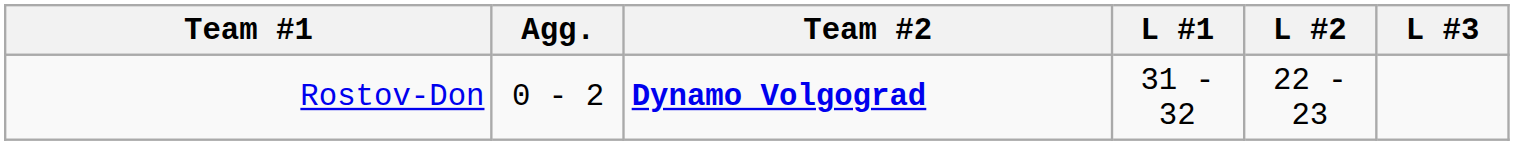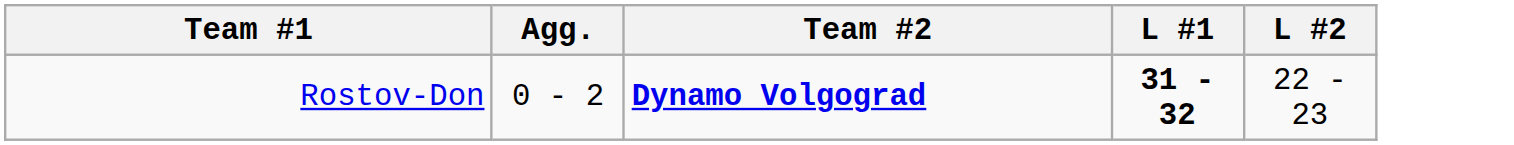 <table class=wikitable style="text-align:center">
 <tr>
 <th width=200>Team #1</th>
 <th width=50>Agg.</th>
 <th width=200>Team #2</th>
 <th width=50>L #1</th>
 <th width=50>L #2</th>
-<th width=50>L #3</th>
 </tr>
 <tr>
 <td align=right><a href='#'>Rostov-Don</a></td>
 <td align=center>0 - 2</td>
 <td align=left><strong><a href='#'>Dynamo Volgograd</a></strong></td>
-<td align=center>31 - 32</td>
+<td align=center><strong>31 - 32</strong></td>
 <td>22 - 23</td>
-<td></td>
 </tr>
 </table>
